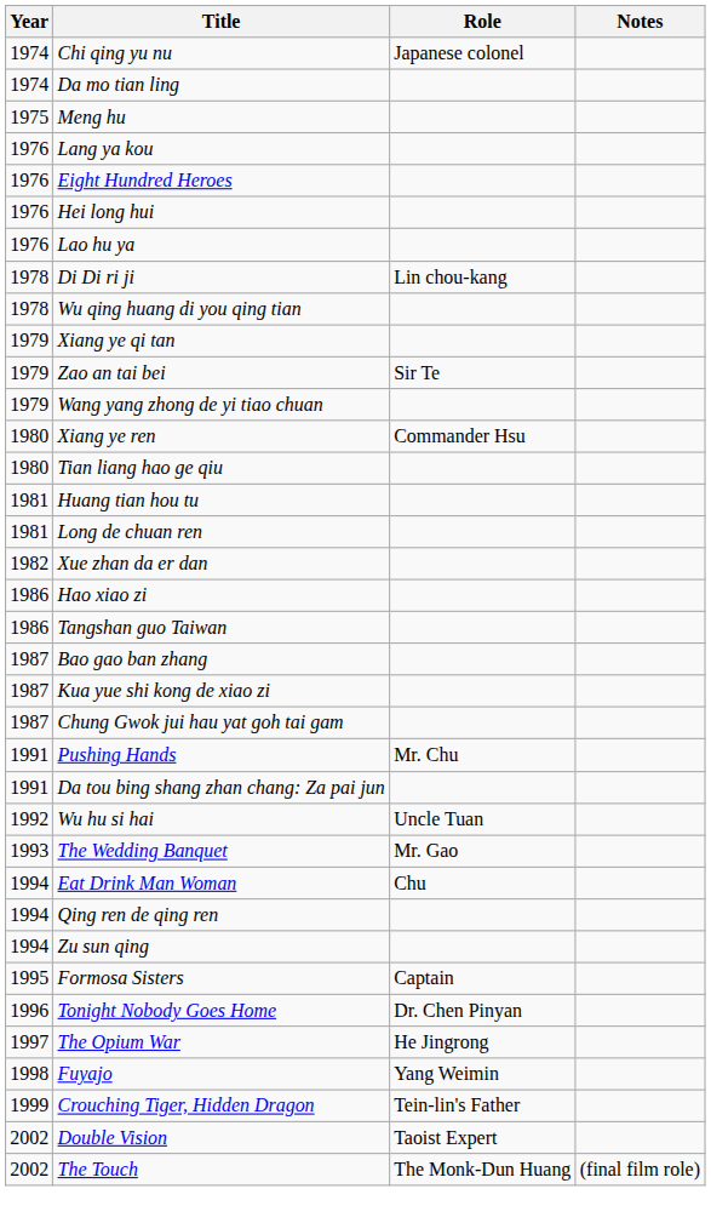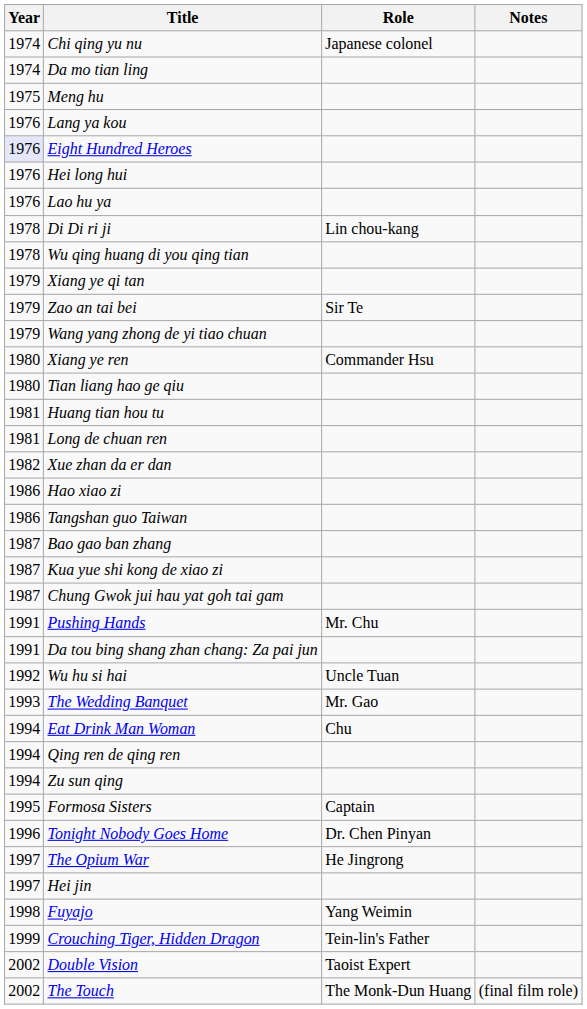 <table class="wikitable" style="font-size: 95%;">
 <tr>
 <th>Year</th>
 <th>Title</th>
 <th>Role</th>
 <th>Notes</th>
 </tr>
 <tr>
 <td>1974</td>
 <td><em>Chi qing yu nu</em></td>
 <td>Japanese colonel</td>
 <td></td>
 </tr>
 <tr>
 <td>1974</td>
 <td><em>Da mo tian ling</em></td>
 <td></td>
 <td></td>
 </tr>
 <tr>
 <td>1975</td>
 <td><em>Meng hu</em></td>
 <td></td>
 <td></td>
 </tr>
 <tr>
 <td>1976</td>
 <td><em>Lang ya kou</em></td>
 <td></td>
 <td></td>
 </tr>
 <tr>
-<td>1976</td>
+<td style="background: lavender;">1976</td>
 <td><em><a href='#'>Eight Hundred Heroes</a></em></td>
 <td></td>
 <td></td>
 </tr>
 <tr>
 <td>1976</td>
 <td><em>Hei long hui</em></td>
 <td></td>
 <td></td>
 </tr>
 <tr>
 <td>1976</td>
 <td><em>Lao hu ya</em></td>
 <td></td>
 <td></td>
 </tr>
 <tr>
 <td>1978</td>
 <td><em>Di Di ri ji</em></td>
 <td>Lin chou-kang</td>
 <td></td>
 </tr>
 <tr>
 <td>1978</td>
 <td><em>Wu qing huang di you qing tian</em></td>
 <td></td>
 <td></td>
 </tr>
 <tr>
 <td>1979</td>
 <td><em>Xiang ye qi tan</em></td>
 <td></td>
 <td></td>
 </tr>
 <tr>
 <td>1979</td>
 <td><em>Zao an tai bei</em></td>
 <td>Sir Te</td>
 <td></td>
 </tr>
 <tr>
 <td>1979</td>
 <td><em>Wang yang zhong de yi tiao chuan</em></td>
 <td></td>
 <td></td>
 </tr>
 <tr>
 <td>1980</td>
 <td><em>Xiang ye ren</em></td>
 <td>Commander Hsu</td>
 <td></td>
 </tr>
 <tr>
 <td>1980</td>
 <td><em>Tian liang hao ge qiu</em></td>
 <td></td>
 <td></td>
 </tr>
 <tr>
 <td>1981</td>
 <td><em>Huang tian hou tu</em></td>
 <td></td>
 <td></td>
 </tr>
 <tr>
 <td>1981</td>
 <td><em>Long de chuan ren</em></td>
 <td></td>
 <td></td>
 </tr>
 <tr>
 <td>1982</td>
 <td><em>Xue zhan da er dan</em></td>
 <td></td>
 <td></td>
 </tr>
 <tr>
 <td>1986</td>
 <td><em>Hao xiao zi</em></td>
 <td></td>
 <td></td>
 </tr>
 <tr>
 <td>1986</td>
 <td><em>Tangshan guo Taiwan</em></td>
 <td></td>
 <td></td>
 </tr>
 <tr>
 <td>1987</td>
 <td><em>Bao gao ban zhang</em></td>
 <td></td>
 <td></td>
 </tr>
 <tr>
 <td>1987</td>
 <td><em>Kua yue shi kong de xiao zi</em></td>
 <td></td>
 <td></td>
 </tr>
 <tr>
 <td>1987</td>
 <td><em>Chung Gwok jui hau yat goh tai gam</em></td>
 <td></td>
 <td></td>
 </tr>
 <tr>
 <td>1991</td>
 <td><em><a href='#'>Pushing Hands</a></em></td>
 <td>Mr. Chu</td>
 <td></td>
 </tr>
 <tr>
 <td>1991</td>
 <td><em>Da tou bing shang zhan chang: Za pai jun</em></td>
 <td></td>
 <td></td>
 </tr>
 <tr>
 <td>1992</td>
 <td><em>Wu hu si hai</em></td>
 <td>Uncle Tuan</td>
 <td></td>
 </tr>
 <tr>
 <td>1993</td>
 <td><em><a href='#'>The Wedding Banquet</a></em></td>
 <td>Mr. Gao</td>
 <td></td>
 </tr>
 <tr>
 <td>1994</td>
 <td><em><a href='#'>Eat Drink Man Woman</a></em></td>
 <td>Chu</td>
 <td></td>
 </tr>
 <tr>
 <td>1994</td>
 <td><em>Qing ren de qing ren</em></td>
 <td></td>
 <td></td>
 </tr>
 <tr>
 <td>1994</td>
 <td><em>Zu sun qing</em></td>
 <td></td>
 <td></td>
 </tr>
 <tr>
 <td>1995</td>
 <td><em>Formosa Sisters</em></td>
 <td>Captain</td>
 <td></td>
 </tr>
 <tr>
 <td>1996</td>
 <td><em><a href='#'>Tonight Nobody Goes Home</a></em></td>
 <td>Dr. Chen Pinyan</td>
 <td></td>
 </tr>
 <tr>
 <td>1997</td>
 <td><em><a href='#'>The Opium War</a></em></td>
 <td>He Jingrong</td>
 <td></td>
 </tr>
 <tr>
+<td>1997</td>
+<td><em>Hei jin</em></td>
+<td></td>
+<td></td>
+</tr>
+<tr>
 <td>1998</td>
 <td><em><a href='#'>Fuyajo</a></em></td>
 <td>Yang Weimin</td>
 <td></td>
 </tr>
 <tr>
 <td>1999</td>
 <td><em><a href='#'>Crouching Tiger, Hidden Dragon</a></em></td>
 <td>Tein-lin's Father</td>
 <td></td>
 </tr>
 <tr>
 <td>2002</td>
 <td><em><a href='#'>Double Vision</a></em></td>
 <td>Taoist Expert</td>
 <td></td>
 </tr>
 <tr>
 <td>2002</td>
 <td><em><a href='#'>The Touch</a></em></td>
 <td>The Monk-Dun Huang</td>
 <td>(final film role)</td>
 </tr>
 </table>
